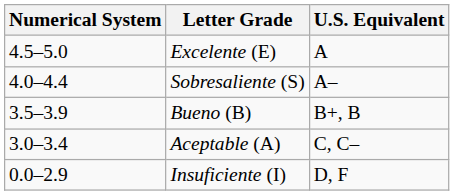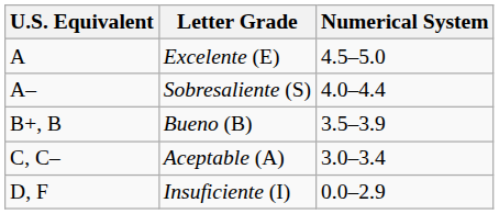 <table class="wikitable">
 <tr>
+<th>U.S. Equivalent</th>
+<th>Letter Grade</th>
 <th>Numerical System</th>
-<th>Letter Grade</th>
-<th>U.S. Equivalent</th>
 </tr>
 <tr>
+<td>A</td>
+<td><em>Excelente</em> (E)</td>
 <td>4.5–5.0</td>
-<td><em>Excelente</em> (E)</td>
-<td>A</td>
 </tr>
 <tr>
+<td>A–</td>
+<td><em>Sobresaliente</em> (S)</td>
 <td>4.0–4.4</td>
-<td><em>Sobresaliente</em> (S)</td>
-<td>A–</td>
 </tr>
 <tr>
+<td>B+, B</td>
+<td><em>Bueno</em> (B)</td>
 <td>3.5–3.9</td>
-<td><em>Bueno</em> (B)</td>
-<td>B+, B</td>
 </tr>
 <tr>
+<td>C, C–</td>
+<td><em>Aceptable</em> (A)</td>
 <td>3.0–3.4</td>
-<td><em>Aceptable</em> (A)</td>
-<td>C, C–</td>
 </tr>
 <tr>
+<td>D, F</td>
+<td><em>Insuficiente</em>  (I)</td>
 <td>0.0–2.9</td>
-<td><em>Insuficiente</em>  (I)</td>
-<td>D, F</td>
 </tr>
 </table>
